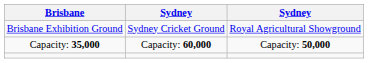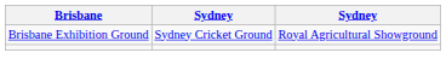 <table class="wikitable" style="text-align:center">
 <tr>
 <th><a href='#'>Brisbane</a></th>
 <th><a href='#'>Sydney</a></th>
 <th><a href='#'>Sydney</a></th>
 </tr>
 <tr>
 <td><a href='#'>Brisbane Exhibition Ground</a></td>
 <td><a href='#'>Sydney Cricket Ground</a></td>
 <td><a href='#'>Royal Agricultural Showground</a></td>
 </tr>
 <tr>
-<td>Capacity: <strong>35,000</strong></td>
-<td>Capacity: <strong>60,000</strong></td>
-<td>Capacity: <strong>50,000</strong></td>
-</tr>
-<tr>
 <td></td>
 <td></td>
 <td></td>
 </tr>
 </table>
